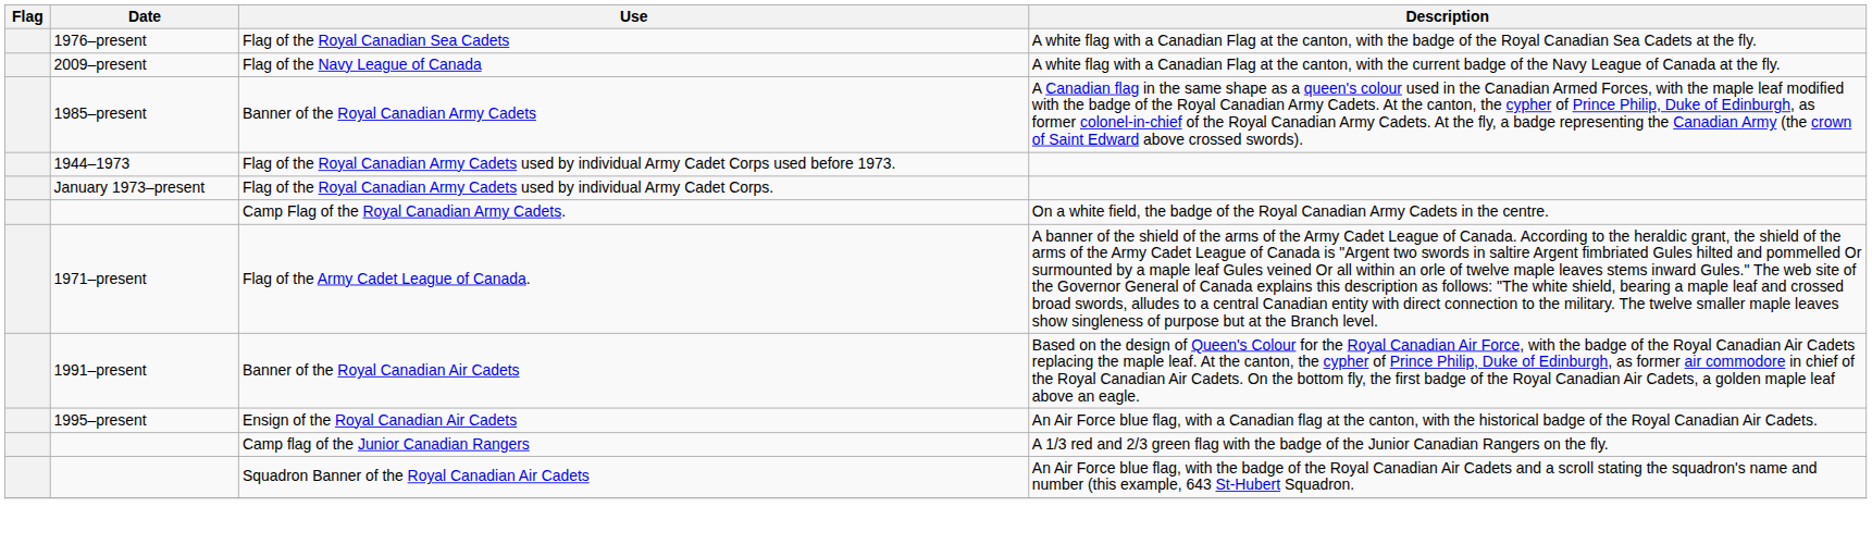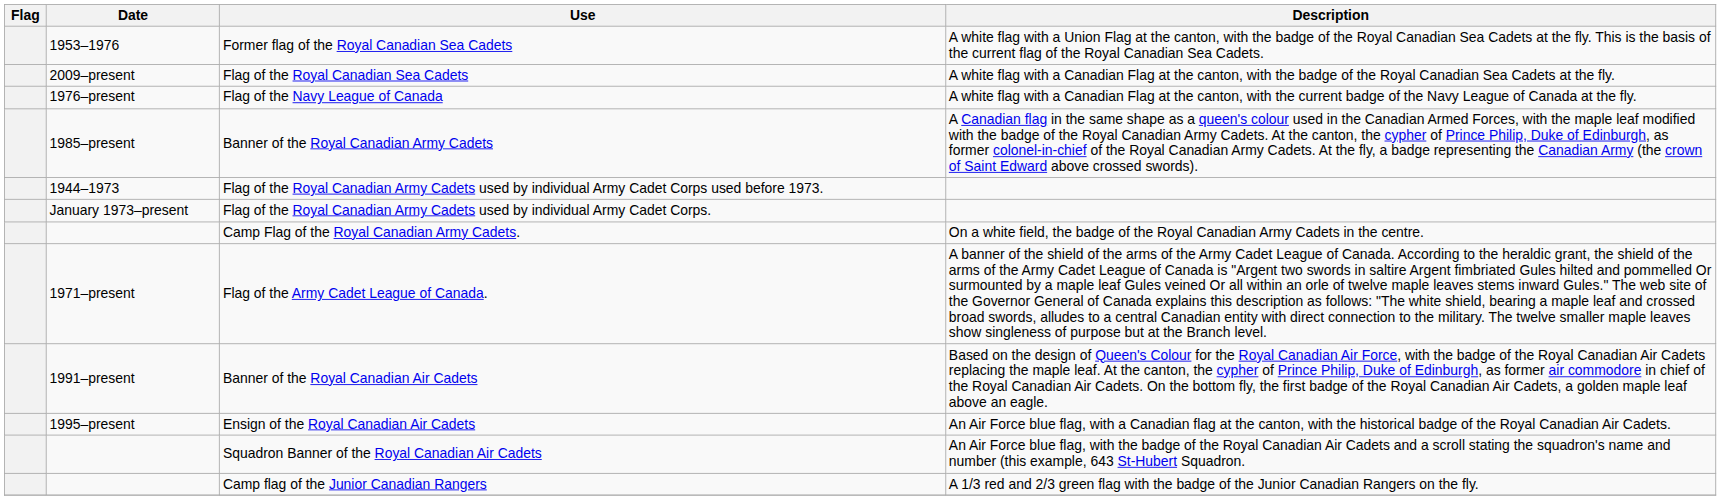 <table class="wikitable">
 <tr>
 <th scope="col">Flag</th>
 <th scope="col">Date</th>
 <th scope="col">Use</th>
 <th scope="col" style="width: 45%;">Description</th>
 </tr>
 <tr>
 <th scope="row"></th>
-<td>1976–present</td>
+<td>1953–1976</td>
+<td>Former flag of the <a href='#'>Royal Canadian Sea Cadets</a></td>
+<td>A white flag with a Union Flag at the canton, with the badge of the Royal Canadian Sea Cadets at the fly. This is the basis of the current flag of the Royal Canadian Sea Cadets.</td>
+</tr>
+<tr>
+<th scope="row"></th>
+<td>2009–present</td>
 <td>Flag of the <a href='#'>Royal Canadian Sea Cadets</a></td>
 <td>A white flag with a Canadian Flag at the canton, with the badge of the Royal Canadian Sea Cadets at the fly.</td>
 </tr>
 <tr>
 <th scope="row"></th>
-<td>2009–present</td>
+<td>1976–present</td>
 <td>Flag of the <a href='#'>Navy League of Canada</a></td>
 <td>A white flag with a Canadian Flag at the canton, with the current badge of the Navy League of Canada at the fly.</td>
 </tr>
 <tr>
 <th scope="row"></th>
 <td>1985–present</td>
 <td>Banner of the <a href='#'>Royal Canadian Army Cadets</a></td>
 <td>A <a href='#'>Canadian flag</a> in the same shape as a <a href='#'>queen's colour</a> used in the Canadian Armed Forces, with the maple leaf modified with the badge of the Royal Canadian Army Cadets. At the canton, the <a href='#'>cypher</a> of <a href='#'>Prince Philip, Duke of Edinburgh</a>, as former <a href='#'>colonel-in-chief</a> of the Royal Canadian Army Cadets. At the fly, a badge representing the <a href='#'>Canadian Army</a> (the <a href='#'>crown of Saint Edward</a> above crossed swords).</td>
 </tr>
 <tr>
 <th scope="row"></th>
 <td>1944–1973</td>
 <td>Flag of the <a href='#'>Royal Canadian Army Cadets</a> used by individual Army Cadet Corps used before 1973.</td>
 <td></td>
 </tr>
 <tr>
 <th scope="row"></th>
 <td>January 1973–present</td>
 <td>Flag of the <a href='#'>Royal Canadian Army Cadets</a> used by individual Army Cadet Corps.</td>
 <td></td>
 </tr>
 <tr>
 <th scope="row"></th>
 <td></td>
 <td>Camp Flag of the <a href='#'>Royal Canadian Army Cadets</a>.</td>
 <td>On a white field, the badge of the Royal Canadian Army Cadets in the centre.</td>
 </tr>
 <tr>
 <th scope="row"></th>
 <td>1971–present </td>
 <td>Flag of the <a href='#'>Army Cadet League of Canada</a>.</td>
 <td>A banner of the shield of the arms of the Army Cadet League of Canada. According to the heraldic grant, the shield of the arms of the Army Cadet League of Canada is "Argent two swords in saltire Argent fimbriated Gules hilted and pommelled Or surmounted by a maple leaf Gules veined Or all within an orle of twelve maple leaves stems inward Gules." The web site of the Governor General of Canada explains this description as follows: "The white shield, bearing a maple leaf and crossed broad swords, alludes to a central Canadian entity with direct connection to the military. The twelve smaller maple leaves show singleness of purpose but at the Branch level.</td>
 </tr>
 <tr>
 <th scope="row"></th>
 <td>1991–present </td>
 <td>Banner of the <a href='#'>Royal Canadian Air Cadets</a></td>
 <td>Based on the design of <a href='#'>Queen's Colour</a> for the <a href='#'>Royal Canadian Air Force</a>, with the badge of the Royal Canadian Air Cadets replacing the maple leaf. At the canton, the <a href='#'>cypher</a> of <a href='#'>Prince Philip, Duke of Edinburgh</a>, as former <a href='#'>air commodore</a> in chief of the Royal Canadian Air Cadets. On the bottom fly, the first badge of the Royal Canadian Air Cadets, a golden maple leaf above an eagle.</td>
 </tr>
 <tr>
 <th scope="row"></th>
 <td>1995–present </td>
 <td>Ensign of the <a href='#'>Royal Canadian Air Cadets</a></td>
 <td>An Air Force blue flag, with a Canadian flag at the canton, with the historical badge of the Royal Canadian Air Cadets.</td>
 </tr>
 <tr>
 <th scope="row"></th>
 <td></td>
+<td>Squadron Banner of the <a href='#'>Royal Canadian Air Cadets</a></td>
+<td>An Air Force blue flag, with the badge of the Royal Canadian Air Cadets and a scroll stating the squadron's name and number (this example, 643 <a href='#'>St-Hubert</a> Squadron.</td>
+</tr>
+<tr>
+<th scope="row"></th>
+<td></td>
 <td>Camp flag of the <a href='#'>Junior Canadian Rangers</a></td>
 <td>A 1/3 red and 2/3 green flag with the badge of the Junior Canadian Rangers on the fly.</td>
 </tr>
 <tr>
-<th scope="row"></th>
-<td></td>
-<td>Squadron Banner of the <a href='#'>Royal Canadian Air Cadets</a></td>
-<td>An Air Force blue flag, with the badge of the Royal Canadian Air Cadets and a scroll stating the squadron's name and number (this example, 643 <a href='#'>St-Hubert</a> Squadron.</td>
-</tr>
-<tr>
 </tr>
 </table>
